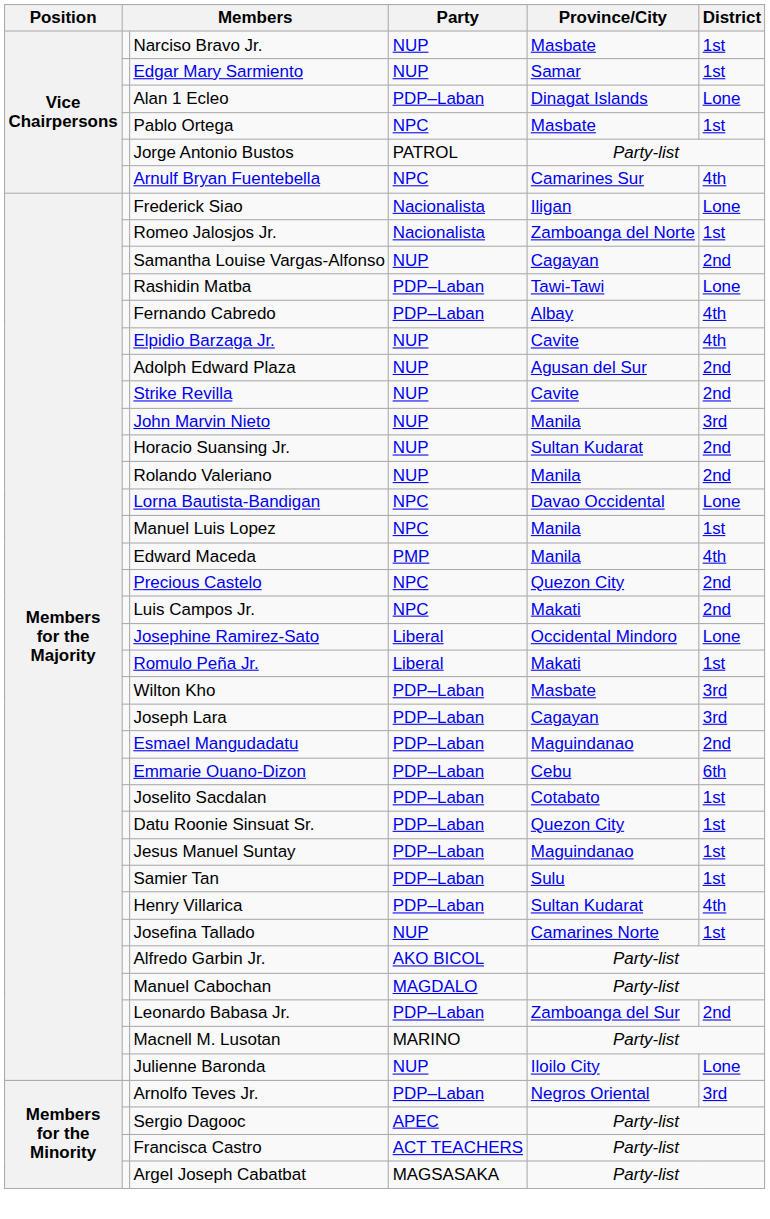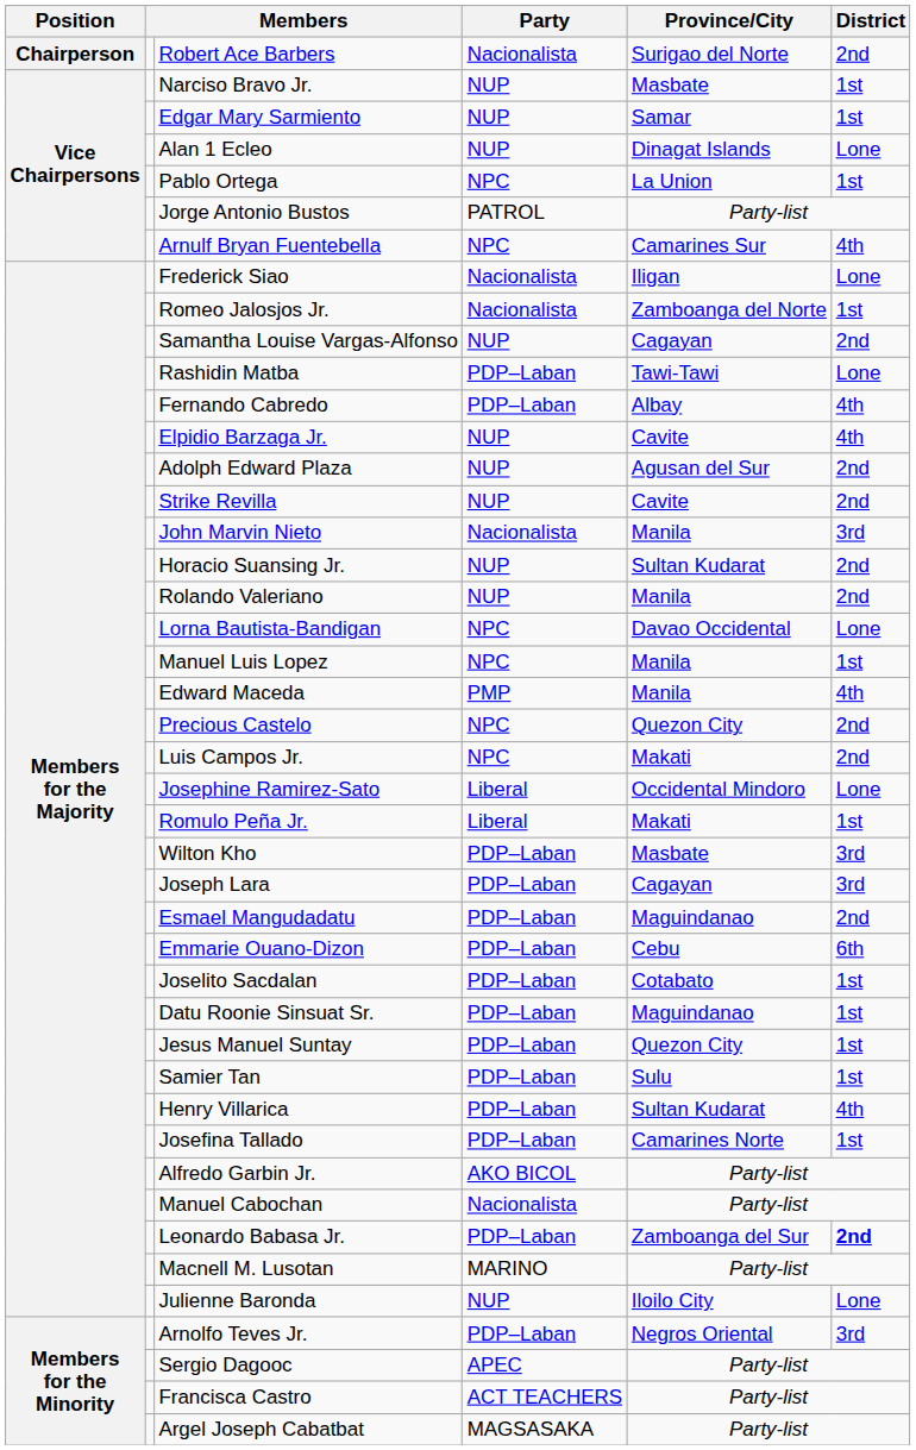 <table class="wikitable" style="font-size: 100%;">
 <tr>
 <th>Position</th>
 <th colspan="2">Members</th>
 <th>Party</th>
 <th>Province/City</th>
 <th>District</th>
+</tr>
+<tr>
+<th>Chairperson</th>
+<td></td>
+<td><a href='#'>Robert Ace Barbers</a></td>
+<td><a href='#'>Nacionalista</a></td>
+<td><a href='#'>Surigao del Norte</a></td>
+<td><a href='#'>2nd</a></td>
 </tr>
 <tr>
 <th rowspan="6">Vice<br>Chairpersons</th>
 <td></td>
 <td>Narciso Bravo Jr.</td>
 <td><a href='#'>NUP</a></td>
 <td><a href='#'>Masbate</a></td>
 <td><a href='#'>1st</a></td>
 </tr>
 <tr>
 <td></td>
 <td><a href='#'>Edgar Mary Sarmiento</a></td>
 <td><a href='#'>NUP</a></td>
 <td><a href='#'>Samar</a></td>
 <td><a href='#'>1st</a></td>
 </tr>
 <tr>
 <td></td>
 <td>Alan 1 Ecleo</td>
-<td><a href='#'>PDP–Laban</a></td>
+<td><a href='#'>NUP</a></td>
 <td><a href='#'>Dinagat Islands</a></td>
 <td><a href='#'>Lone</a></td>
 </tr>
 <tr>
 <td></td>
 <td>Pablo Ortega</td>
 <td><a href='#'>NPC</a></td>
-<td><a href='#'>Masbate</a></td>
+<td><a href='#'>La Union</a></td>
 <td><a href='#'>1st</a></td>
 </tr>
 <tr>
 <td></td>
 <td>Jorge Antonio Bustos</td>
 <td>PATROL</td>
 <td align="center" colspan="2"><em>Party-list</em></td>
 </tr>
 <tr>
 <td></td>
 <td><a href='#'>Arnulf Bryan Fuentebella</a></td>
 <td><a href='#'>NPC</a></td>
 <td><a href='#'>Camarines Sur</a></td>
 <td><a href='#'>4th</a></td>
 </tr>
 <tr>
 <th rowspan="33">Members<br>for the<br>Majority</th>
 <td></td>
 <td>Frederick Siao</td>
 <td><a href='#'>Nacionalista</a></td>
 <td><a href='#'>Iligan</a></td>
 <td><a href='#'>Lone</a></td>
 </tr>
 <tr>
 <td></td>
 <td>Romeo Jalosjos Jr.</td>
 <td><a href='#'>Nacionalista</a></td>
 <td><a href='#'>Zamboanga del Norte</a></td>
 <td><a href='#'>1st</a></td>
 </tr>
 <tr>
 <td></td>
 <td>Samantha Louise Vargas-Alfonso</td>
 <td><a href='#'>NUP</a></td>
 <td><a href='#'>Cagayan</a></td>
 <td><a href='#'>2nd</a></td>
 </tr>
 <tr>
 <td></td>
 <td>Rashidin Matba</td>
 <td><a href='#'>PDP–Laban</a></td>
 <td><a href='#'>Tawi-Tawi</a></td>
 <td><a href='#'>Lone</a></td>
 </tr>
 <tr>
 <td></td>
 <td>Fernando Cabredo</td>
 <td><a href='#'>PDP–Laban</a></td>
 <td><a href='#'>Albay</a></td>
 <td><a href='#'>4th</a></td>
 </tr>
 <tr>
 <td></td>
 <td><a href='#'>Elpidio Barzaga Jr.</a></td>
 <td><a href='#'>NUP</a></td>
 <td><a href='#'>Cavite</a></td>
 <td><a href='#'>4th</a></td>
 </tr>
 <tr>
 <td></td>
 <td>Adolph Edward Plaza</td>
 <td><a href='#'>NUP</a></td>
 <td><a href='#'>Agusan del Sur</a></td>
 <td><a href='#'>2nd</a></td>
 </tr>
 <tr>
 <td></td>
 <td><a href='#'>Strike Revilla</a></td>
 <td><a href='#'>NUP</a></td>
 <td><a href='#'>Cavite</a></td>
 <td><a href='#'>2nd</a></td>
 </tr>
 <tr>
 <td></td>
 <td><a href='#'>John Marvin Nieto</a></td>
-<td><a href='#'>NUP</a></td>
+<td><a href='#'>Nacionalista</a></td>
 <td><a href='#'>Manila</a></td>
 <td><a href='#'>3rd</a></td>
 </tr>
 <tr>
 <td></td>
 <td>Horacio Suansing Jr.</td>
 <td><a href='#'>NUP</a></td>
 <td><a href='#'>Sultan Kudarat</a></td>
 <td><a href='#'>2nd</a></td>
 </tr>
 <tr>
 <td></td>
 <td>Rolando Valeriano</td>
 <td><a href='#'>NUP</a></td>
 <td><a href='#'>Manila</a></td>
 <td><a href='#'>2nd</a></td>
 </tr>
 <tr>
 <td></td>
 <td><a href='#'>Lorna Bautista-Bandigan</a></td>
 <td><a href='#'>NPC</a></td>
 <td><a href='#'>Davao Occidental</a></td>
 <td><a href='#'>Lone</a></td>
 </tr>
 <tr>
 <td></td>
 <td>Manuel Luis Lopez</td>
 <td><a href='#'>NPC</a></td>
 <td><a href='#'>Manila</a></td>
 <td><a href='#'>1st</a></td>
 </tr>
 <tr>
 <td></td>
 <td>Edward Maceda</td>
 <td><a href='#'>PMP</a></td>
 <td><a href='#'>Manila</a></td>
 <td><a href='#'>4th</a></td>
 </tr>
 <tr>
 <td></td>
 <td><a href='#'>Precious Castelo</a></td>
 <td><a href='#'>NPC</a></td>
 <td><a href='#'>Quezon City</a></td>
 <td><a href='#'>2nd</a></td>
 </tr>
 <tr>
 <td></td>
 <td>Luis Campos Jr.</td>
 <td><a href='#'>NPC</a></td>
 <td><a href='#'>Makati</a></td>
 <td><a href='#'>2nd</a></td>
 </tr>
 <tr>
 <td></td>
 <td><a href='#'>Josephine Ramirez-Sato</a></td>
 <td><a href='#'>Liberal</a></td>
 <td><a href='#'>Occidental Mindoro</a></td>
 <td><a href='#'>Lone</a></td>
 </tr>
 <tr>
 <td></td>
 <td><a href='#'>Romulo Peña Jr.</a></td>
 <td><a href='#'>Liberal</a></td>
 <td><a href='#'>Makati</a></td>
 <td><a href='#'>1st</a></td>
 </tr>
 <tr>
 <td></td>
 <td>Wilton Kho</td>
 <td><a href='#'>PDP–Laban</a></td>
 <td><a href='#'>Masbate</a></td>
 <td><a href='#'>3rd</a></td>
 </tr>
 <tr>
 <td></td>
 <td>Joseph Lara</td>
 <td><a href='#'>PDP–Laban</a></td>
 <td><a href='#'>Cagayan</a></td>
 <td><a href='#'>3rd</a></td>
 </tr>
 <tr>
 <td></td>
 <td><a href='#'>Esmael Mangudadatu</a></td>
 <td><a href='#'>PDP–Laban</a></td>
 <td><a href='#'>Maguindanao</a></td>
 <td><a href='#'>2nd</a></td>
 </tr>
 <tr>
 <td></td>
 <td><a href='#'>Emmarie Ouano-Dizon</a></td>
 <td><a href='#'>PDP–Laban</a></td>
 <td><a href='#'>Cebu</a></td>
 <td><a href='#'>6th</a></td>
 </tr>
 <tr>
 <td></td>
 <td>Joselito Sacdalan</td>
 <td><a href='#'>PDP–Laban</a></td>
 <td><a href='#'>Cotabato</a></td>
 <td><a href='#'>1st</a></td>
 </tr>
 <tr>
 <td></td>
 <td>Datu Roonie Sinsuat Sr.</td>
 <td><a href='#'>PDP–Laban</a></td>
-<td><a href='#'>Quezon City</a></td>
+<td><a href='#'>Maguindanao</a></td>
 <td><a href='#'>1st</a></td>
 </tr>
 <tr>
 <td></td>
 <td>Jesus Manuel Suntay</td>
 <td><a href='#'>PDP–Laban</a></td>
-<td><a href='#'>Maguindanao</a></td>
+<td><a href='#'>Quezon City</a></td>
 <td><a href='#'>1st</a></td>
 </tr>
 <tr>
 <td></td>
 <td>Samier Tan</td>
 <td><a href='#'>PDP–Laban</a></td>
 <td><a href='#'>Sulu</a></td>
 <td><a href='#'>1st</a></td>
 </tr>
 <tr>
 <td></td>
 <td>Henry Villarica</td>
 <td><a href='#'>PDP–Laban</a></td>
 <td><a href='#'>Sultan Kudarat</a></td>
 <td><a href='#'>4th</a></td>
 </tr>
 <tr>
 <td></td>
 <td>Josefina Tallado</td>
-<td><a href='#'>NUP</a></td>
+<td><a href='#'>PDP–Laban</a></td>
 <td><a href='#'>Camarines Norte</a></td>
 <td><a href='#'>1st</a></td>
 </tr>
 <tr>
 <td></td>
 <td>Alfredo Garbin Jr.</td>
 <td><a href='#'>AKO BICOL</a></td>
 <td align="center" colspan="2"><em>Party-list</em></td>
 </tr>
 <tr>
 <td></td>
 <td>Manuel Cabochan</td>
-<td><a href='#'>MAGDALO</a></td>
+<td><a href='#'>Nacionalista</a></td>
 <td align="center" colspan="2"><em>Party-list</em></td>
 </tr>
 <tr>
 <td></td>
 <td>Leonardo Babasa Jr.</td>
 <td><a href='#'>PDP–Laban</a></td>
 <td><a href='#'>Zamboanga del Sur</a></td>
-<td><a href='#'>2nd</a></td>
+<td><strong><a href='#'>2nd</a></strong></td>
 </tr>
 <tr>
 <td></td>
 <td>Macnell M. Lusotan</td>
 <td>MARINO</td>
 <td align="center" colspan="2"><em>Party-list</em></td>
 </tr>
 <tr>
 <td></td>
 <td>Julienne Baronda</td>
 <td><a href='#'>NUP</a></td>
 <td><a href='#'>Iloilo City</a></td>
 <td><a href='#'>Lone</a></td>
 </tr>
 <tr>
 <th rowspan="4">Members<br>for the<br>Minority</th>
 <td></td>
 <td>Arnolfo Teves Jr.</td>
 <td><a href='#'>PDP–Laban</a></td>
 <td><a href='#'>Negros Oriental</a></td>
 <td><a href='#'>3rd</a></td>
 </tr>
 <tr>
 <td></td>
 <td>Sergio Dagooc</td>
 <td><a href='#'>APEC</a></td>
 <td align="center" colspan="2"><em>Party-list</em></td>
 </tr>
 <tr>
 <td></td>
 <td>Francisca Castro</td>
 <td><a href='#'>ACT TEACHERS</a></td>
 <td align="center" colspan="2"><em>Party-list</em></td>
 </tr>
 <tr>
 <td></td>
 <td>Argel Joseph Cabatbat</td>
 <td>MAGSASAKA</td>
 <td align="center" colspan="2"><em>Party-list</em></td>
 </tr>
 </table>
